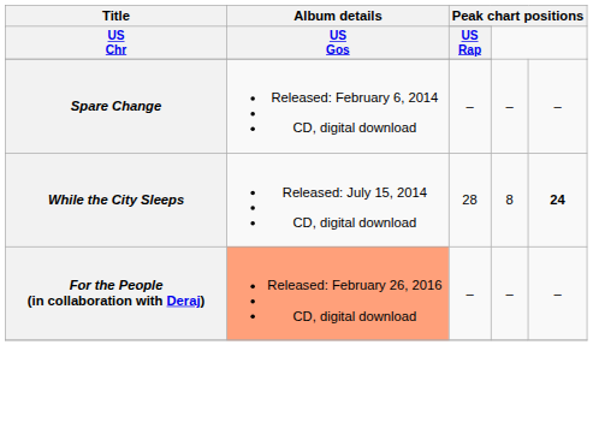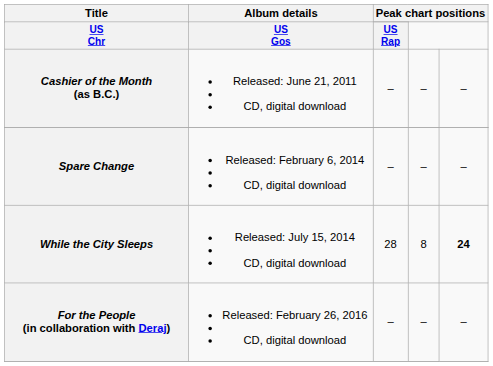 <table class="wikitable plainrowheaders" style="text-align:center;">
 <tr>
 <th scope="col" rowspan="2" style="width:16em;">Title</th>
 <th scope="col" rowspan="2" style="width:16em;">Album details</th>
 <th scope="col" colspan="3">Peak chart positions</th>
 </tr>
 <tr>
 </tr>
 <tr>
 <th style="width:3em; font-size:90%"><a href='#'>US<br>Chr</a><br></th>
 <th style="width:3em; font-size:90%"><a href='#'>US<br>Gos</a><br></th>
 <th style="width:3em; font-size:90%"><a href='#'>US<br>Rap</a><br></th>
+</tr>
+<tr>
+<th scope="row"><em>Cashier of the Month</em><br>(as B.C.)</th>
+<td><br><ul><li>Released: June 21, 2011</li><li></li><li>CD, digital download</li></ul></td>
+<td>–</td>
+<td>–</td>
+<td>–</td>
 </tr>
 <tr>
 </tr>
 <tr>
 <th scope="row"><em>Spare Change</em></th>
 <td><br><ul><li>Released: February 6, 2014</li><li></li><li>CD, digital download</li></ul></td>
 <td>–</td>
 <td>–</td>
 <td>–</td>
 </tr>
 <tr>
 <th scope="row"><em>While the City Sleeps</em></th>
 <td><br><ul><li>Released: July 15, 2014</li><li></li><li>CD, digital download</li></ul></td>
 <td>28</td>
 <td>8</td>
 <td><strong>24</strong></td>
 </tr>
 <tr>
 <th scope="row"><em>For the People</em><br>(in collaboration with <a href='#'>Deraj</a>)</th>
-<td style="background: lightsalmon;"><br><ul><li>Released: February 26, 2016</li><li></li><li>CD, digital download</li></ul></td>
+<td><br><ul><li>Released: February 26, 2016</li><li></li><li>CD, digital download</li></ul></td>
 <td>–</td>
 <td>–</td>
 <td>–</td>
 </tr>
 <tr>
 </tr>
 </table>
